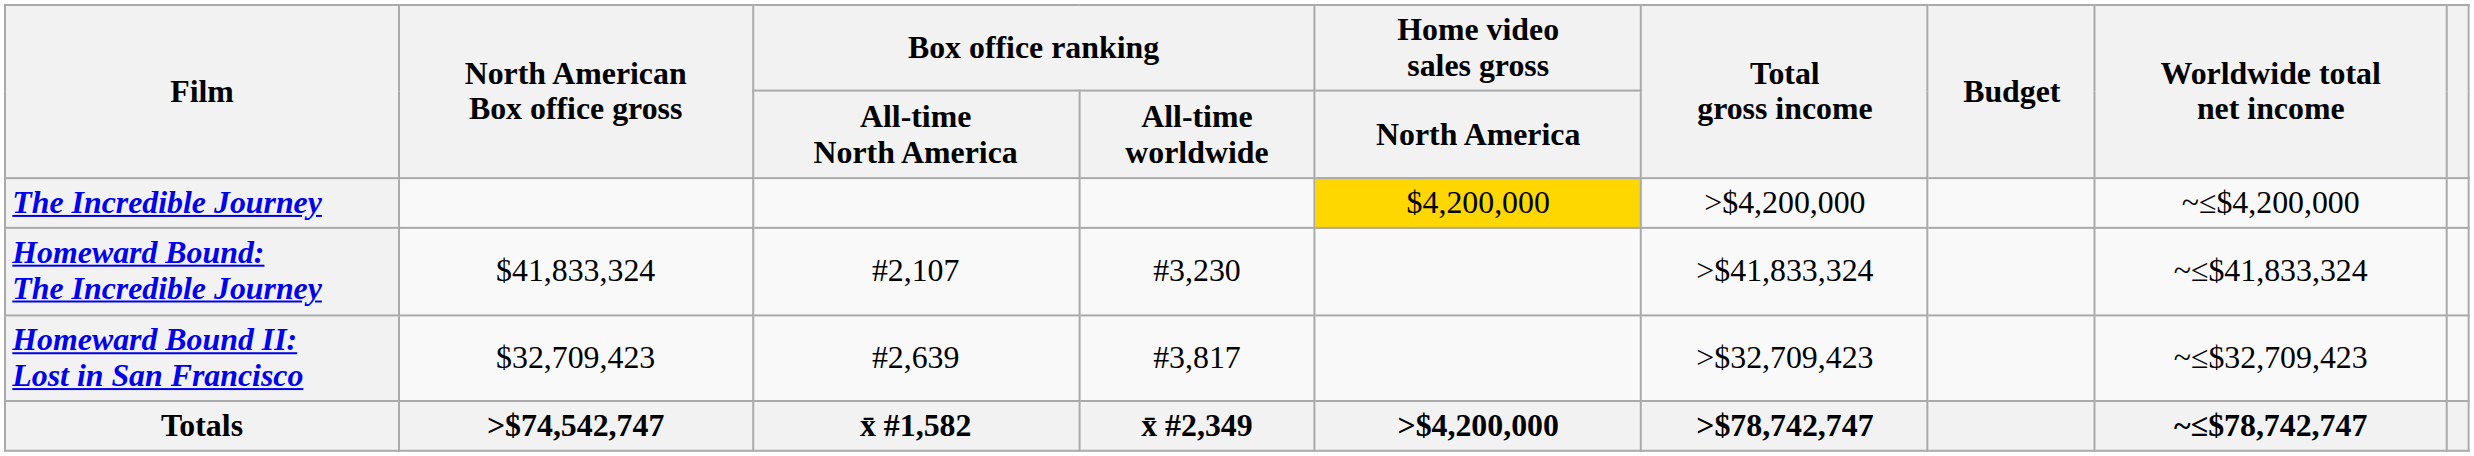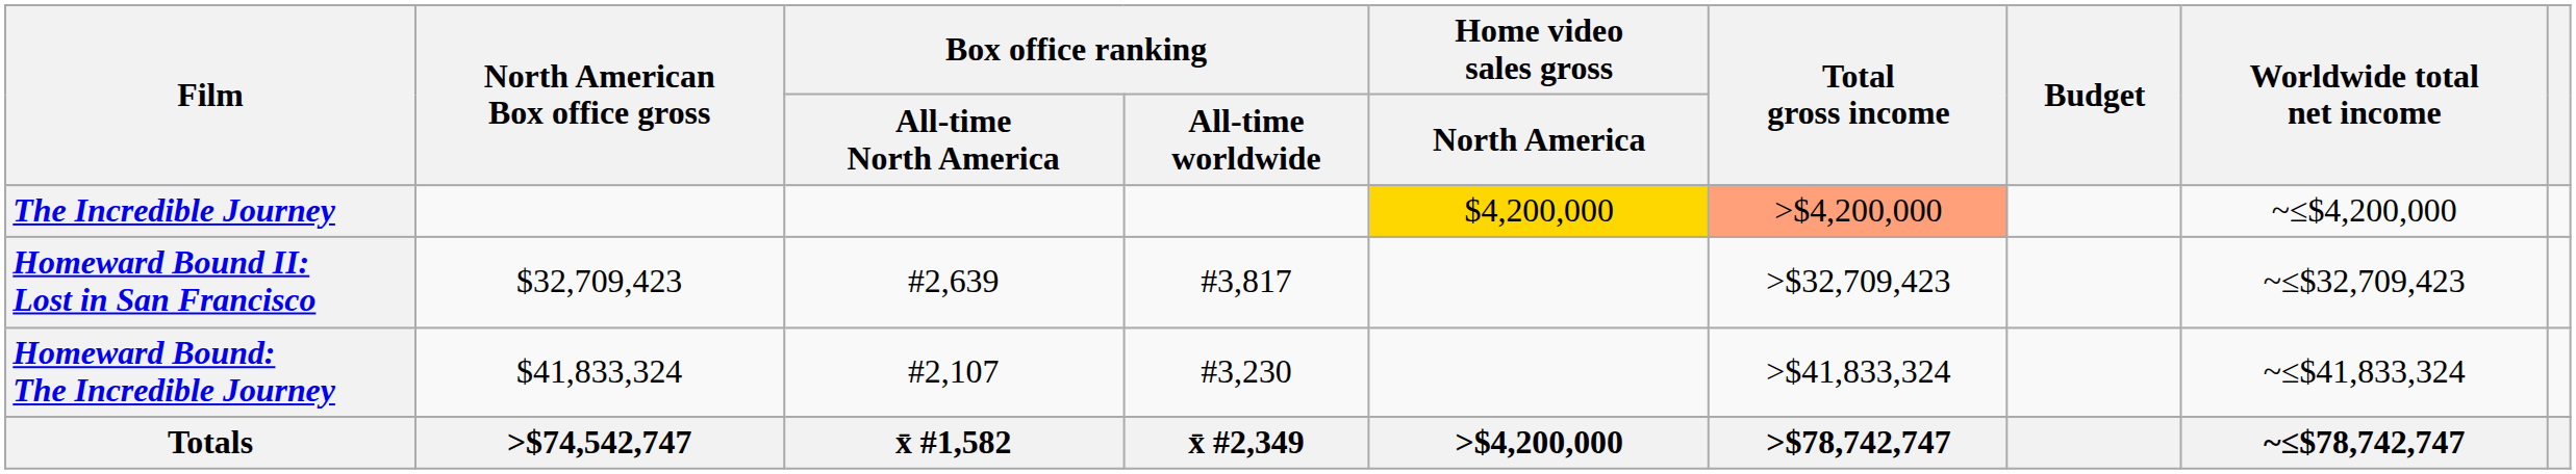 <table class="wikitable" width=98% border="1" style="text-align: center;">
 <tr>
 <th rowspan="2" style="width:16%;">Film</th>
 <th rowspan="2">North American <br>Box office gross</th>
 <th colspan="2">Box office ranking</th>
 <th>Home video <br>sales gross</th>
 <th rowspan="2">Total<br>gross income</th>
 <th rowspan="2">Budget</th>
 <th rowspan="2">Worldwide total<br>net income</th>
 <th rowspan="2"></th>
 </tr>
 <tr>
 <th>All-time <br>North America</th>
 <th>All-time <br>worldwide</th>
 <th>North America</th>
 </tr>
 <tr>
 <th style="text-align: left;"><em><a href='#'>The Incredible Journey</a></em></th>
 <td></td>
 <td></td>
 <td></td>
 <td style="background: gold;">$4,200,000</td>
-<td>>$4,200,000</td>
+<td style="background: lightsalmon;">>$4,200,000</td>
 <td></td>
 <td>~≤$4,200,000</td>
+<td></td>
+</tr>
+<tr>
+<th style="text-align: left;"><em><a href='#'>Homeward Bound II: <br>Lost in San Francisco</a></em></th>
+<td>$32,709,423</td>
+<td>#2,639</td>
+<td>#3,817</td>
+<td></td>
+<td>>$32,709,423</td>
+<td></td>
+<td>~≤$32,709,423</td>
 <td></td>
 </tr>
 <tr>
 <th style="text-align: left;"><em><a href='#'>Homeward Bound: <br>The Incredible Journey</a></em></th>
 <td>$41,833,324</td>
 <td>#2,107</td>
 <td>#3,230</td>
 <td></td>
 <td>>$41,833,324</td>
 <td></td>
 <td>~≤$41,833,324</td>
 <td></td>
 </tr>
 <tr>
-<th style="text-align: left;"><em><a href='#'>Homeward Bound II: <br>Lost in San Francisco</a></em></th>
-<td>$32,709,423</td>
-<td>#2,639</td>
-<td>#3,817</td>
-<td></td>
-<td>>$32,709,423</td>
-<td></td>
-<td>~≤$32,709,423</td>
-<td></td>
-</tr>
-<tr>
 <th>Totals</th>
 <th>>$74,542,747</th>
 <th>x̄ #1,582</th>
 <th>x̄ #2,349</th>
 <th>>$4,200,000</th>
 <th>>$78,742,747</th>
 <th></th>
 <th>~≤$78,742,747</th>
 <th></th>
 </tr>
 </table>
